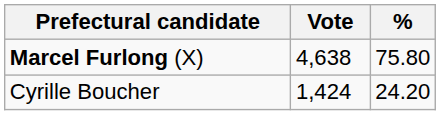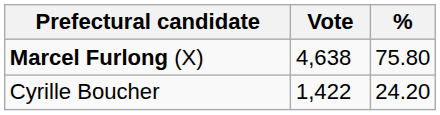 <table class="wikitable">
 <tr>
 <th bgcolor="#DDDDFF" width="200px">Prefectural candidate</th>
 <th bgcolor="#DDDDFF" width="50px">Vote</th>
 <th bgcolor="#DDDDFF" width="30px">%</th>
 </tr>
 <tr>
 <td><strong>Marcel Furlong</strong> (X)</td>
 <td>4,638</td>
 <td>75.80</td>
 </tr>
 <tr>
 <td>Cyrille Boucher</td>
-<td>1,424</td>
+<td>1,422</td>
 <td>24.20</td>
 </tr>
 </table>
